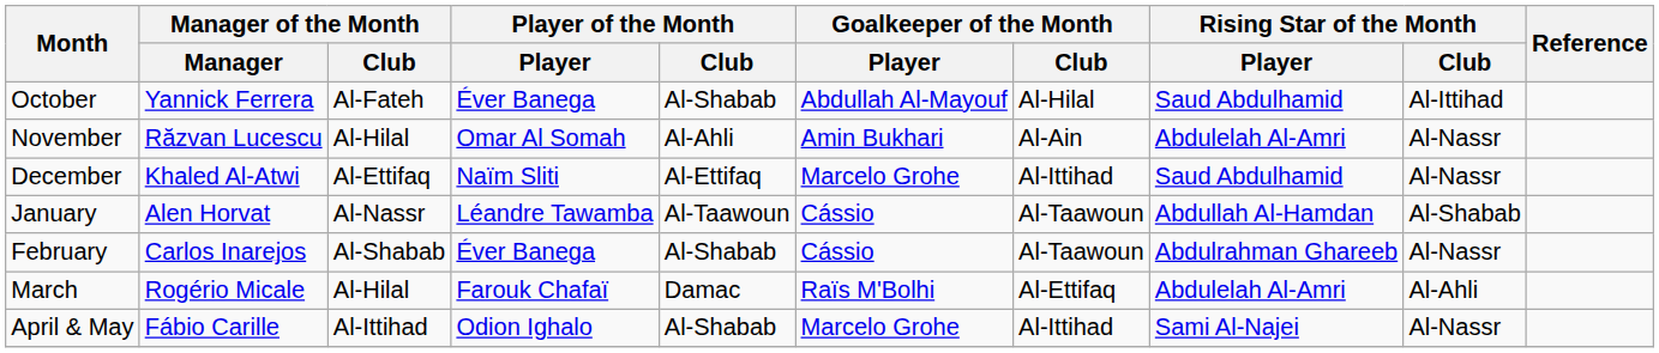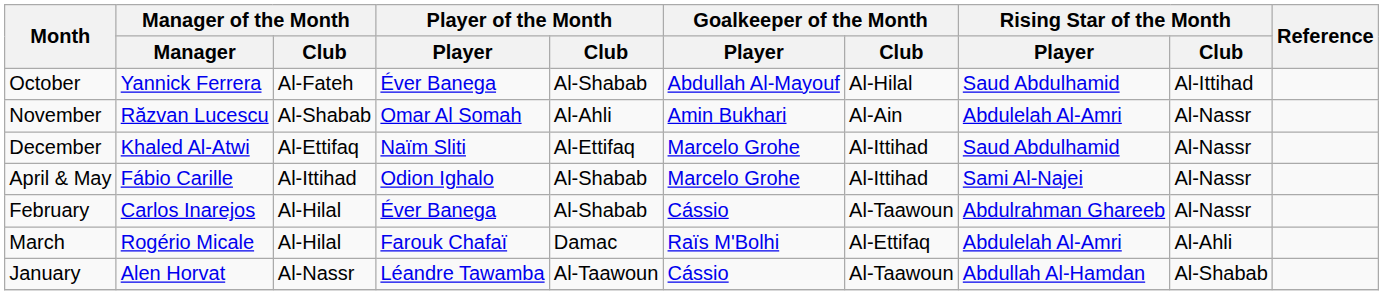 <table class="wikitable">
 <tr>
 <th rowspan="2">Month</th>
 <th colspan="2">Manager of the Month</th>
 <th colspan="2">Player of the Month</th>
 <th colspan="2">Goalkeeper of the Month</th>
 <th colspan="2">Rising Star of the Month</th>
 <th rowspan="2">Reference</th>
 </tr>
 <tr>
 <th>Manager</th>
 <th>Club</th>
 <th>Player</th>
 <th>Club</th>
 <th>Player</th>
 <th>Club</th>
 <th>Player</th>
 <th>Club</th>
 </tr>
 <tr>
 <td>October</td>
 <td> <a href='#'>Yannick Ferrera</a></td>
 <td>Al-Fateh</td>
 <td> <a href='#'>Éver Banega</a></td>
 <td>Al-Shabab</td>
 <td> <a href='#'>Abdullah Al-Mayouf</a></td>
 <td>Al-Hilal</td>
 <td> <a href='#'>Saud Abdulhamid</a></td>
 <td>Al-Ittihad</td>
 <td align=center></td>
 </tr>
 <tr>
 <td>November</td>
 <td> <a href='#'>Răzvan Lucescu</a></td>
-<td>Al-Hilal</td>
+<td>Al-Shabab</td>
 <td> <a href='#'>Omar Al Somah</a></td>
 <td>Al-Ahli</td>
 <td> <a href='#'>Amin Bukhari</a></td>
 <td>Al-Ain</td>
 <td> <a href='#'>Abdulelah Al-Amri</a></td>
 <td>Al-Nassr</td>
 <td align=center></td>
 </tr>
 <tr>
 <td>December</td>
 <td> <a href='#'>Khaled Al-Atwi</a></td>
 <td>Al-Ettifaq</td>
 <td> <a href='#'>Naïm Sliti</a></td>
 <td>Al-Ettifaq</td>
 <td> <a href='#'>Marcelo Grohe</a></td>
 <td>Al-Ittihad</td>
 <td> <a href='#'>Saud Abdulhamid</a></td>
 <td>Al-Nassr</td>
 <td align=center></td>
 </tr>
 <tr>
-<td>January</td>
-<td> <a href='#'>Alen Horvat</a></td>
+<td>April & May</td>
+<td> <a href='#'>Fábio Carille</a></td>
+<td>Al-Ittihad</td>
+<td> <a href='#'>Odion Ighalo</a></td>
+<td>Al-Shabab</td>
+<td> <a href='#'>Marcelo Grohe</a></td>
+<td>Al-Ittihad</td>
+<td> <a href='#'>Sami Al-Najei</a></td>
 <td>Al-Nassr</td>
-<td> <a href='#'>Léandre Tawamba</a></td>
-<td>Al-Taawoun</td>
-<td> <a href='#'>Cássio</a></td>
-<td>Al-Taawoun</td>
-<td> <a href='#'>Abdullah Al-Hamdan</a></td>
-<td>Al-Shabab</td>
 <td align=center></td>
 </tr>
 <tr>
 <td>February</td>
 <td> <a href='#'>Carlos Inarejos</a></td>
-<td>Al-Shabab</td>
+<td>Al-Hilal</td>
 <td> <a href='#'>Éver Banega</a></td>
 <td>Al-Shabab</td>
 <td> <a href='#'>Cássio</a></td>
 <td>Al-Taawoun</td>
 <td> <a href='#'>Abdulrahman Ghareeb</a></td>
 <td>Al-Nassr</td>
 <td align=center></td>
 </tr>
 <tr>
 <td>March</td>
 <td> <a href='#'>Rogério Micale</a></td>
 <td>Al-Hilal</td>
 <td> <a href='#'>Farouk Chafaï</a></td>
 <td>Damac</td>
 <td> <a href='#'>Raïs M'Bolhi</a></td>
 <td>Al-Ettifaq</td>
 <td> <a href='#'>Abdulelah Al-Amri</a></td>
 <td>Al-Ahli</td>
 <td align=center></td>
 </tr>
 <tr>
-<td>April & May</td>
-<td> <a href='#'>Fábio Carille</a></td>
-<td>Al-Ittihad</td>
-<td> <a href='#'>Odion Ighalo</a></td>
+<td>January</td>
+<td> <a href='#'>Alen Horvat</a></td>
+<td>Al-Nassr</td>
+<td> <a href='#'>Léandre Tawamba</a></td>
+<td>Al-Taawoun</td>
+<td> <a href='#'>Cássio</a></td>
+<td>Al-Taawoun</td>
+<td> <a href='#'>Abdullah Al-Hamdan</a></td>
 <td>Al-Shabab</td>
-<td> <a href='#'>Marcelo Grohe</a></td>
-<td>Al-Ittihad</td>
-<td> <a href='#'>Sami Al-Najei</a></td>
-<td>Al-Nassr</td>
 <td align=center></td>
 </tr>
 <tr>
 </tr>
 </table>
